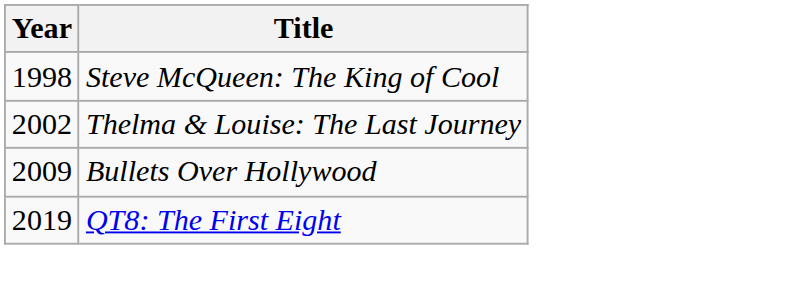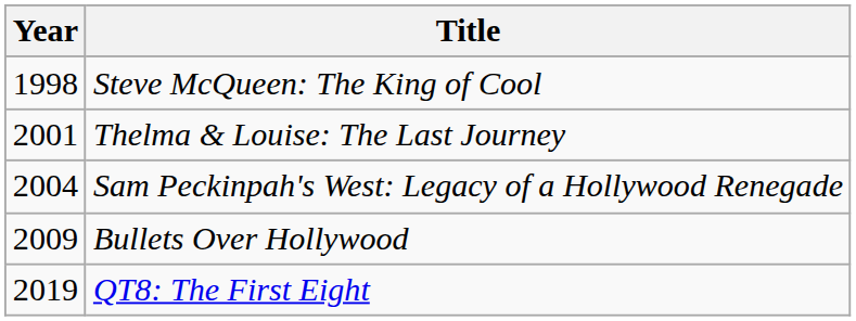 <table class="wikitable sortable">
 <tr>
 <th>Year</th>
 <th>Title</th>
 </tr>
 <tr>
 <td>1998</td>
 <td><em>Steve McQueen: The King of Cool</em></td>
 </tr>
 <tr>
-<td>2002</td>
+<td>2001</td>
 <td><em>Thelma & Louise: The Last Journey</em></td>
+</tr>
+<tr>
+<td>2004</td>
+<td><em>Sam Peckinpah's West: Legacy of a Hollywood Renegade</em></td>
 </tr>
 <tr>
 <td>2009</td>
 <td><em>Bullets Over Hollywood</em></td>
 </tr>
 <tr>
 <td>2019</td>
 <td><em><a href='#'>QT8: The First Eight</a></em></td>
 </tr>
 </table>
